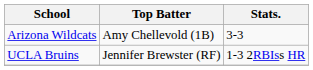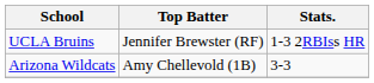 <table class="wikitable">
 <tr>
 <th>School</th>
 <th>Top Batter</th>
 <th>Stats.</th>
 </tr>
 <tr>
+<td><a href='#'>UCLA Bruins</a></td>
+<td>Jennifer Brewster (RF)</td>
+<td>1-3 2<a href='#'>RBIs</a>s  <a href='#'>HR</a></td>
+</tr>
+<tr>
 <td><a href='#'>Arizona Wildcats</a></td>
 <td>Amy Chellevold (1B)</td>
 <td>3-3</td>
 </tr>
 <tr>
-<td><a href='#'>UCLA Bruins</a></td>
-<td>Jennifer Brewster (RF)</td>
-<td>1-3 2<a href='#'>RBIs</a>s  <a href='#'>HR</a></td>
-</tr>
-<tr>
 </tr>
 </table>
